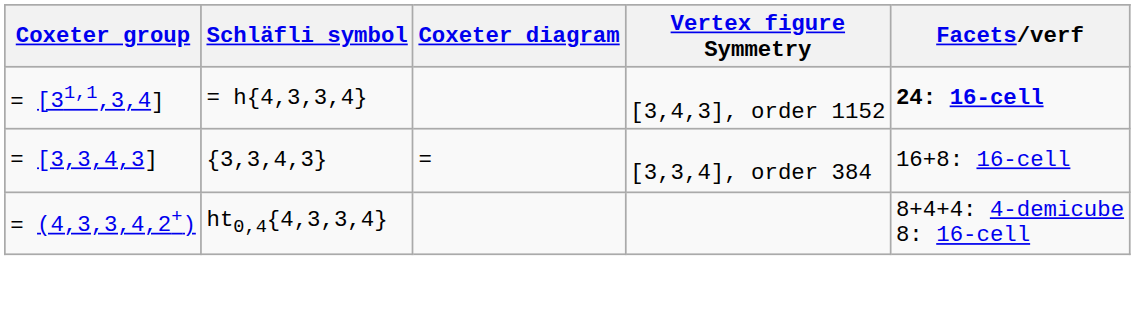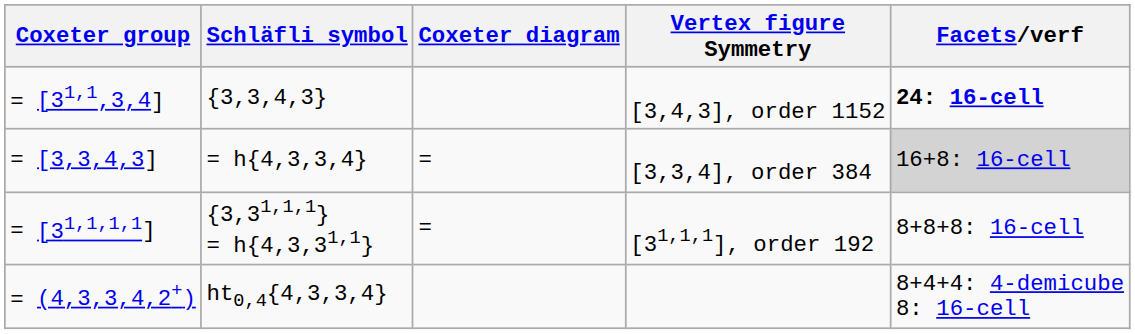 <table class='wikitable'>
 <tr>
 <th><a href='#'>Coxeter group</a></th>
 <th><a href='#'>Schläfli symbol</a></th>
 <th><a href='#'>Coxeter diagram</a></th>
 <th><a href='#'>Vertex figure</a><br>Symmetry</th>
 <th><a href='#'>Facets</a>/verf</th>
 </tr>
 <tr>
 <td> = <a href='#'>[3<sup>1,1</sup>,3,4</a>]</td>
-<td>= h{4,3,3,4}</td>
+<td>{3,3,4,3}</td>
 <td></td>
 <td><br>[3,4,3], order 1152</td>
 <td><strong>24: <a href='#'>16-cell</a></strong></td>
 </tr>
 <tr>
 <td> = <a href='#'>[3,3,4,3</a>]</td>
-<td>{3,3,4,3}</td>
+<td>= h{4,3,3,4}</td>
 <td> = </td>
 <td><br>[3,3,4], order 384</td>
-<td>16+8: <a href='#'>16-cell</a></td>
+<td style="background: lightgrey;">16+8: <a href='#'>16-cell</a></td>
+</tr>
+<tr>
+<td> = <a href='#'>[3<sup>1,1,1,1</sup></a>]</td>
+<td>{3,3<sup>1,1,1</sup>}<br> = h{4,3,3<sup>1,1</sup>}</td>
+<td> = </td>
+<td><br>[3<sup>1,1,1</sup>], order 192</td>
+<td>8+8+8: <a href='#'>16-cell</a></td>
 </tr>
 <tr>
 <td> = <a href='#'>(4,3,3,4,2<sup>+</sup>)</a></td>
 <td>ht<sub>0,4</sub>{4,3,3,4}</td>
 <td></td>
 <td></td>
 <td>8+4+4: <a href='#'>4-demicube</a><br>8: <a href='#'>16-cell</a></td>
 </tr>
 </table>
